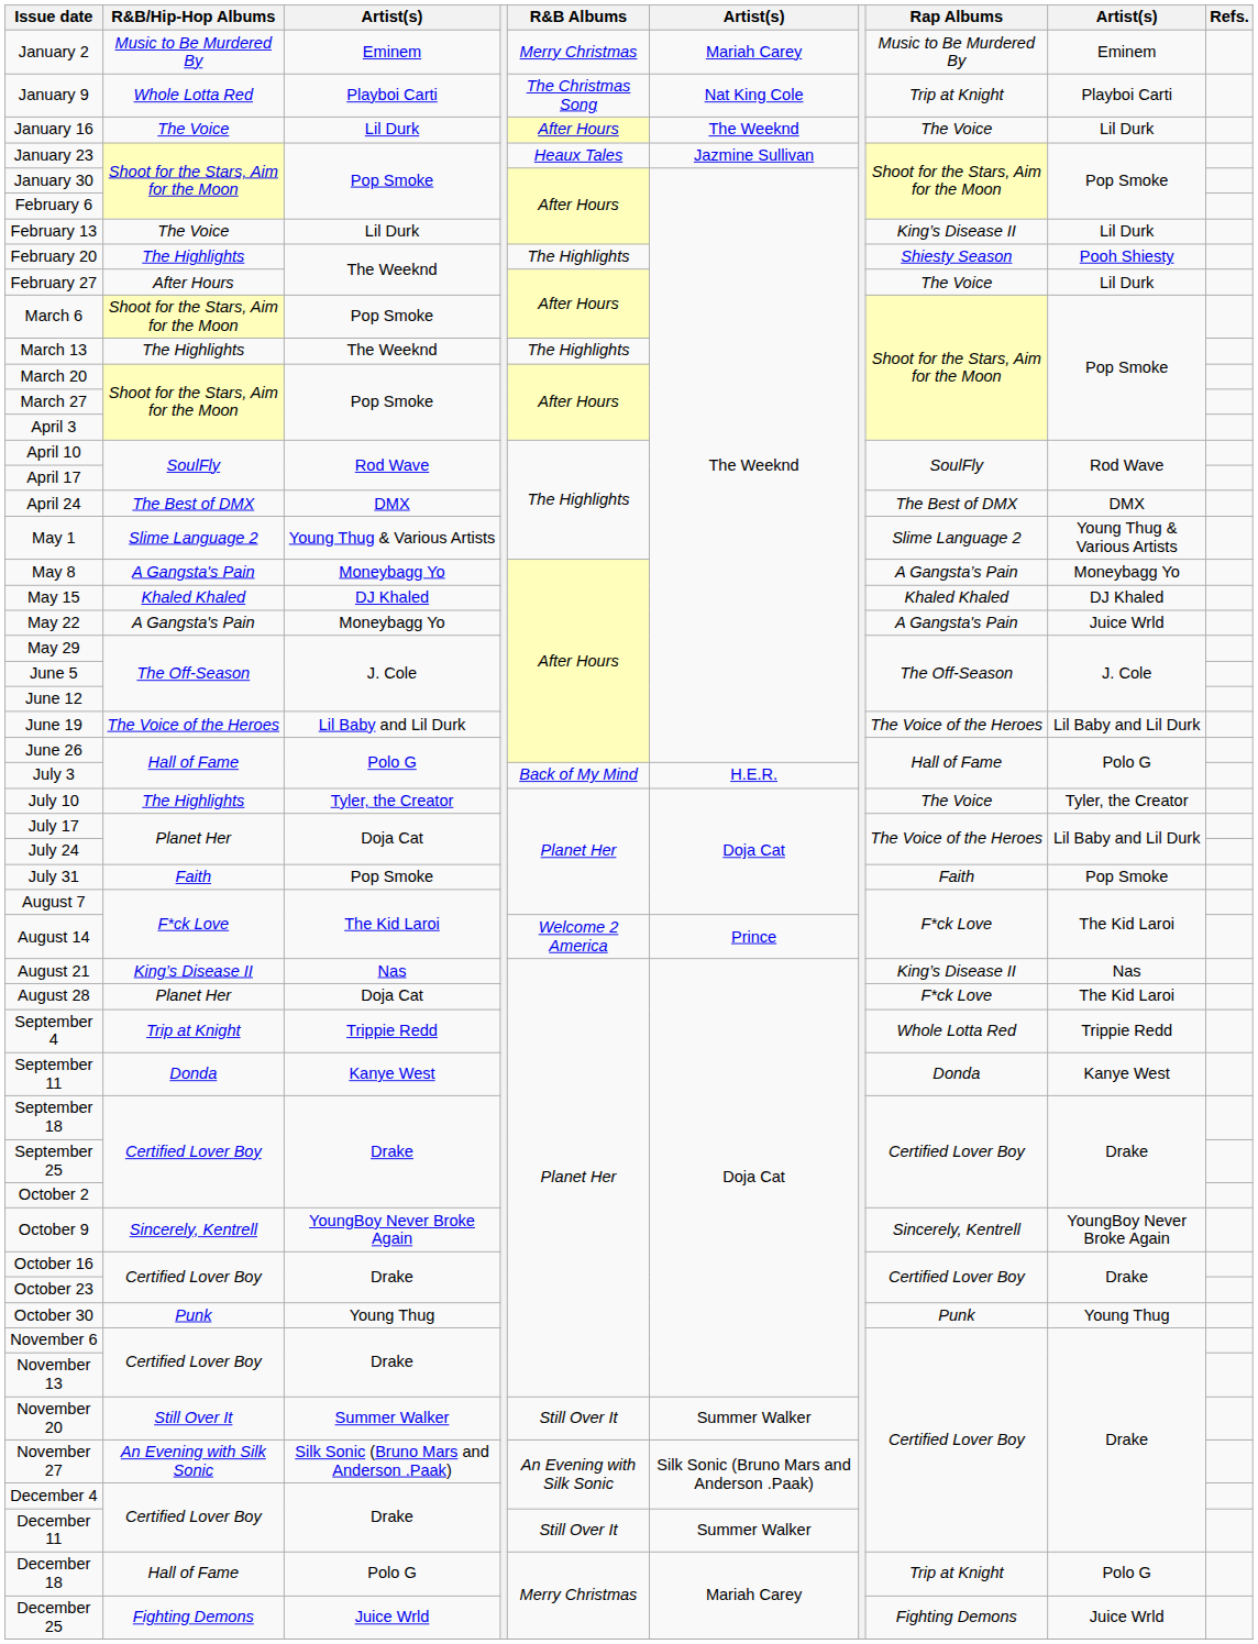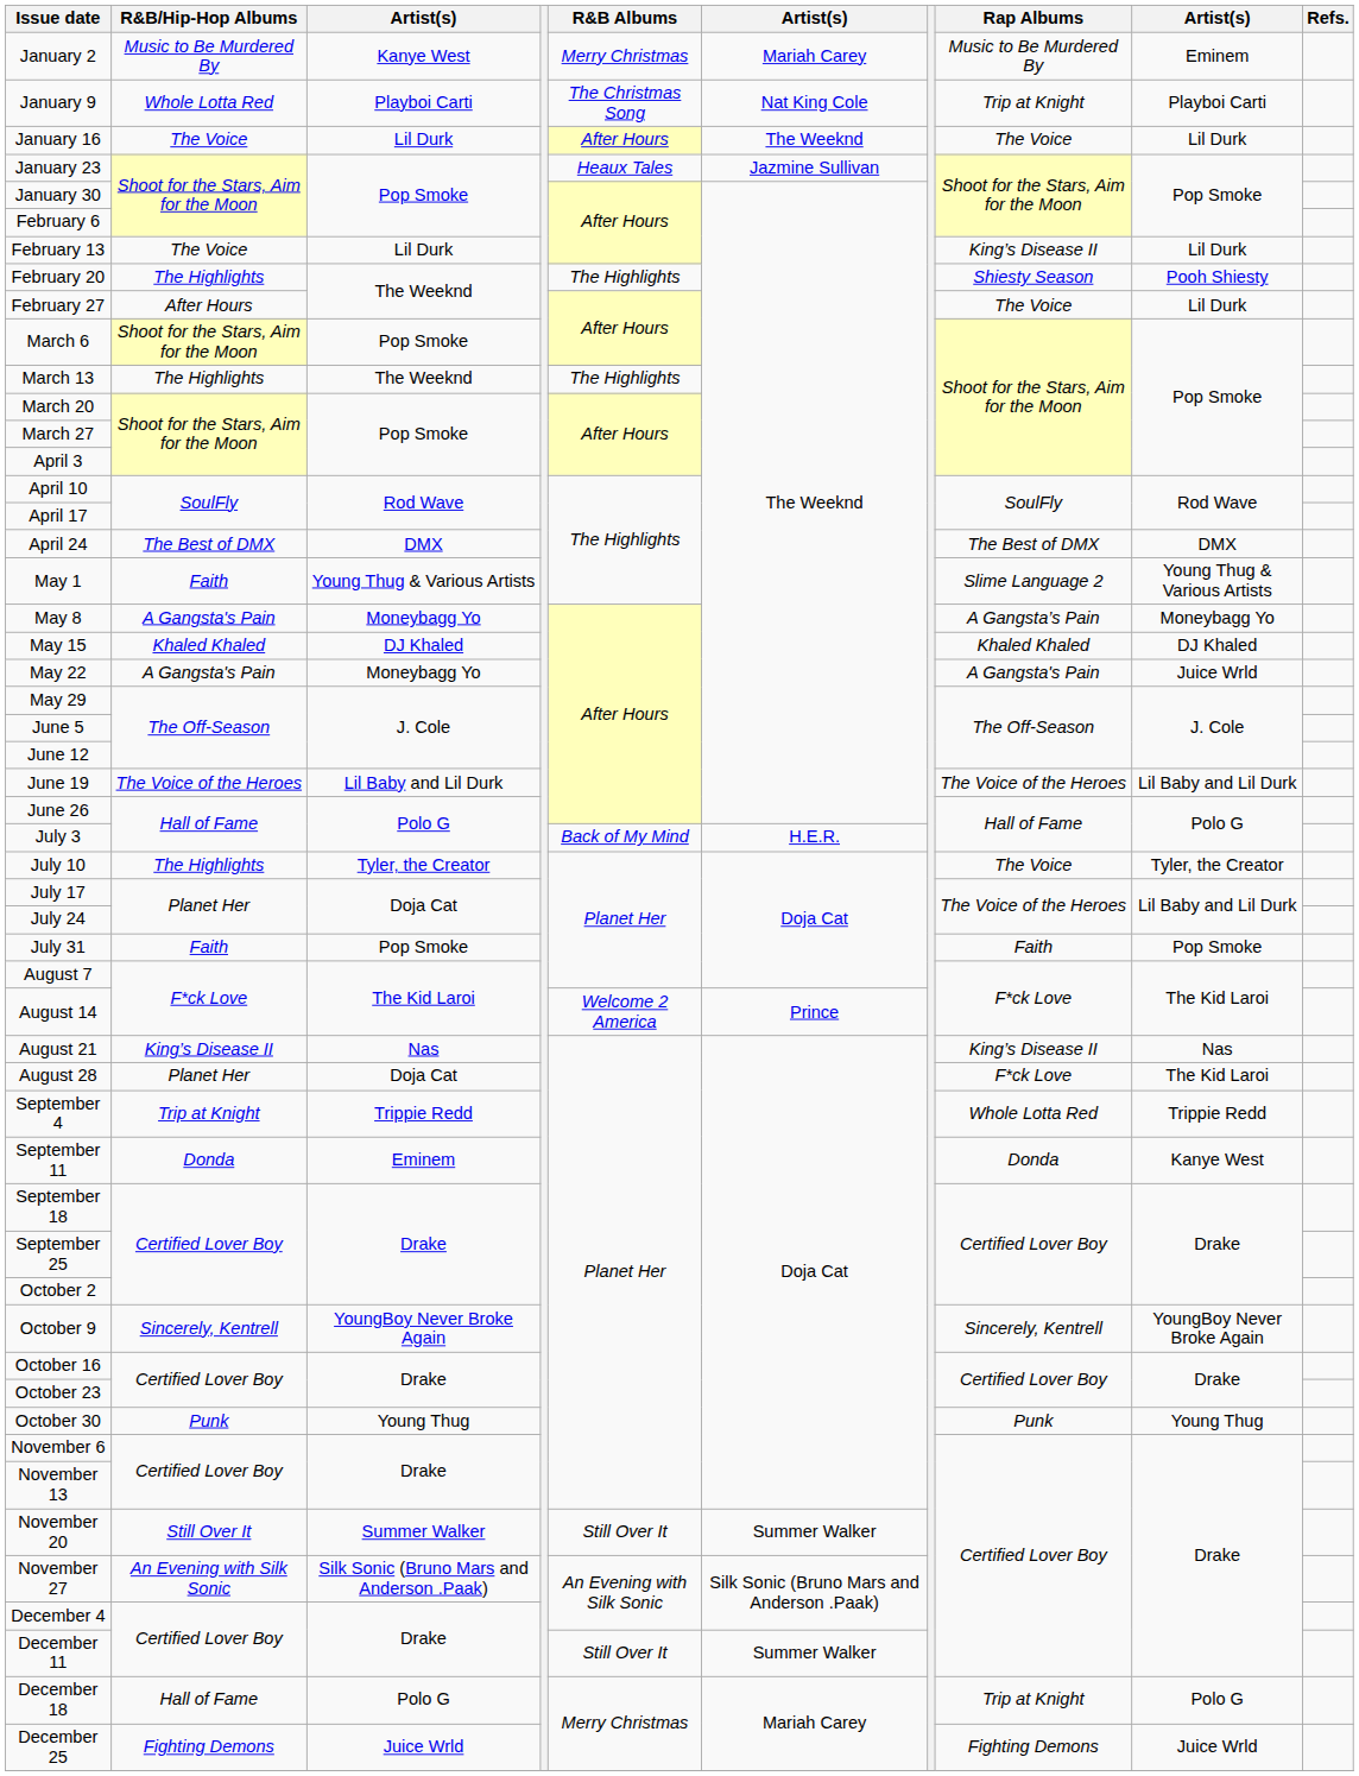 <table class="wikitable plainrowheaders" style="text-align:center;">
 <tr>
 <th>Issue date</th>
 <th>R&B/Hip-Hop Albums</th>
 <th>Artist(s)</th>
 <th rowspan="53"></th>
 <th>R&B Albums</th>
 <th>Artist(s)</th>
 <th rowspan="53"></th>
 <th>Rap Albums</th>
 <th>Artist(s)</th>
 <th>Refs.</th>
 </tr>
 <tr>
 <td scope="row">January 2</td>
 <td><em><a href='#'>Music to Be Murdered By</a></em></td>
-<td><a href='#'>Eminem</a></td>
+<td><a href='#'>Kanye West</a></td>
 <td><em><a href='#'>Merry Christmas</a></em></td>
 <td><a href='#'>Mariah Carey</a></td>
 <td><em>Music to Be Murdered By</em></td>
 <td>Eminem</td>
 <td></td>
 </tr>
 <tr>
 <td scope="row">January 9</td>
 <td><em><a href='#'>Whole Lotta Red</a></em></td>
 <td><a href='#'>Playboi Carti</a></td>
 <td><em><a href='#'>The Christmas Song</a></em></td>
 <td><a href='#'>Nat King Cole</a></td>
 <td><em>Trip at Knight</em></td>
 <td>Playboi Carti</td>
 <td></td>
 </tr>
 <tr>
 <td scope="row">January 16</td>
 <td><em><a href='#'>The Voice</a></em></td>
 <td><a href='#'>Lil Durk</a></td>
 <td style="background-color:#FFFFBB"><em><a href='#'>After Hours</a></em> </td>
 <td><a href='#'>The Weeknd</a></td>
 <td><em>The Voice</em></td>
 <td>Lil Durk</td>
 <td></td>
 </tr>
 <tr>
 <td scope="row">January 23</td>
 <td style="background-color:#FFFFBB" rowspan="3"><em><a href='#'>Shoot for the Stars, Aim for the Moon</a></em> </td>
 <td rowspan="3"><a href='#'>Pop Smoke</a></td>
 <td><em><a href='#'>Heaux Tales</a></em></td>
 <td><a href='#'>Jazmine Sullivan</a></td>
 <td style="background-color:#FFFFBB" rowspan="3"><em>Shoot for the Stars, Aim for the Moon</em> </td>
 <td rowspan="3">Pop Smoke</td>
 <td></td>
 </tr>
 <tr>
 <td scope="row">January 30</td>
 <td style="background-color:#FFFFBB" rowspan="3"><em>After Hours</em> </td>
 <td rowspan="22">The Weeknd</td>
 <td></td>
 </tr>
 <tr>
 <td>February 6</td>
 <td></td>
 </tr>
 <tr>
 <td>February 13</td>
 <td><em>The Voice</em></td>
 <td>Lil Durk</td>
 <td><em>King’s Disease II</em></td>
 <td>Lil Durk</td>
 <td></td>
 </tr>
 <tr>
 <td>February 20</td>
 <td><em><a href='#'>The Highlights</a></em></td>
 <td rowspan="2">The Weeknd</td>
 <td><em>The Highlights</em></td>
 <td><em><a href='#'>Shiesty Season</a></em></td>
 <td><a href='#'>Pooh Shiesty</a></td>
 <td></td>
 </tr>
 <tr>
 <td>February 27</td>
 <td><em>After Hours</em></td>
 <td style="background-color:#FFFFBB" rowspan="2"><em>After Hours</em> </td>
 <td><em>The Voice</em></td>
 <td>Lil Durk</td>
 <td></td>
 </tr>
 <tr>
 <td>March 6</td>
 <td style="background-color:#FFFFBB"><em>Shoot for the Stars, Aim for the Moon</em> </td>
 <td>Pop Smoke</td>
 <td style="background-color:#FFFFBB" rowspan="5"><em>Shoot for the Stars, Aim for the Moon</em> </td>
 <td rowspan="5">Pop Smoke</td>
 <td></td>
 </tr>
 <tr>
 <td>March 13</td>
 <td><em>The Highlights</em></td>
 <td>The Weeknd</td>
 <td><em>The Highlights</em></td>
 <td></td>
 </tr>
 <tr>
 <td>March 20</td>
 <td style="background-color:#FFFFBB" rowspan="3"><em>Shoot for the Stars, Aim for the Moon</em> </td>
 <td rowspan="3">Pop Smoke</td>
 <td style="background-color:#FFFFBB" rowspan="3"><em>After Hours</em> </td>
 <td></td>
 </tr>
 <tr>
 <td>March 27</td>
 <td></td>
 </tr>
 <tr>
 <td>April 3</td>
 <td></td>
 </tr>
 <tr>
 <td>April 10</td>
 <td rowspan="2"><em><a href='#'>SoulFly</a></em></td>
 <td rowspan="2"><a href='#'>Rod Wave</a></td>
 <td rowspan="4"><em>The Highlights</em></td>
 <td rowspan="2"><em>SoulFly</em></td>
 <td rowspan="2">Rod Wave</td>
 <td></td>
 </tr>
 <tr>
 <td>April 17</td>
 <td></td>
 </tr>
 <tr>
 <td>April 24</td>
 <td><em><a href='#'>The Best of DMX</a></em></td>
 <td><a href='#'>DMX</a></td>
 <td><em>The Best of DMX</em></td>
 <td>DMX</td>
 <td></td>
 </tr>
 <tr>
 <td>May 1</td>
-<td><em><a href='#'>Slime Language 2</a></em></td>
+<td><em><a href='#'>Faith</a></em></td>
 <td><a href='#'>Young Thug</a> & Various Artists</td>
 <td><em>Slime Language 2</em></td>
 <td>Young Thug & Various Artists</td>
 <td></td>
 </tr>
 <tr>
 <td>May 8</td>
 <td><em><a href='#'>A Gangsta's Pain</a></em></td>
 <td><a href='#'>Moneybagg Yo</a></td>
 <td style="background-color:#FFFFBB" rowspan="8"><em>After Hours</em> </td>
 <td><em>A Gangsta’s Pain</em></td>
 <td>Moneybagg Yo</td>
 <td></td>
 </tr>
 <tr>
 <td>May 15</td>
 <td><em><a href='#'>Khaled Khaled</a></em></td>
 <td><a href='#'>DJ Khaled</a></td>
 <td><em>Khaled Khaled</em></td>
 <td>DJ Khaled</td>
 <td></td>
 </tr>
 <tr>
 <td>May 22</td>
 <td><em>A Gangsta's Pain</em></td>
 <td>Moneybagg Yo</td>
 <td><em>A Gangsta's Pain</em></td>
 <td rowspan="1">Juice Wrld</td>
 <td></td>
 </tr>
 <tr>
 <td>May 29</td>
 <td rowspan="3"><em><a href='#'>The Off-Season</a></em></td>
 <td rowspan="3">J. Cole</td>
 <td rowspan="3"><em>The Off-Season</em></td>
 <td rowspan="3">J. Cole</td>
 <td></td>
 </tr>
 <tr>
 <td>June 5</td>
 <td></td>
 </tr>
 <tr>
 <td>June 12</td>
 <td></td>
 </tr>
 <tr>
 <td>June 19</td>
 <td><em><a href='#'>The Voice of the Heroes</a></em></td>
 <td><a href='#'>Lil Baby</a> and Lil Durk</td>
 <td><em>The Voice of the Heroes</em></td>
 <td>Lil Baby and Lil Durk</td>
 <td></td>
 </tr>
 <tr>
 <td>June 26</td>
 <td rowspan=2><em><a href='#'>Hall of Fame</a></em></td>
 <td rowspan=2><a href='#'>Polo G</a></td>
 <td rowspan=2><em>Hall of Fame</em></td>
 <td rowspan=2>Polo G</td>
 <td></td>
 </tr>
 <tr>
 <td>July 3</td>
 <td><em><a href='#'>Back of My Mind</a></em></td>
 <td><a href='#'>H.E.R.</a></td>
 <td></td>
 </tr>
 <tr>
 <td>July 10</td>
 <td><em><a href='#'>The Highlights</a></em></td>
 <td><a href='#'>Tyler, the Creator</a></td>
 <td rowspan="5"><em><a href='#'>Planet Her</a></em></td>
 <td rowspan="5"><a href='#'>Doja Cat</a></td>
 <td><em>The Voice</em></td>
 <td>Tyler, the Creator</td>
 <td></td>
 </tr>
 <tr>
 <td>July 17</td>
 <td rowspan="2"><em>Planet Her</em></td>
 <td rowspan="2">Doja Cat</td>
 <td rowspan="2"><em>The Voice of the Heroes</em></td>
 <td rowspan="2">Lil Baby and Lil Durk</td>
 <td></td>
 </tr>
 <tr>
 <td>July 24</td>
 <td></td>
 </tr>
 <tr>
 <td>July 31</td>
 <td><em><a href='#'>Faith</a></em></td>
 <td>Pop Smoke</td>
 <td><em>Faith</em></td>
 <td>Pop Smoke</td>
 <td></td>
 </tr>
 <tr>
 <td>August 7</td>
 <td rowspan="2"><em><a href='#'>F*ck Love</a></em></td>
 <td rowspan="2"><a href='#'>The Kid Laroi</a></td>
 <td rowspan="2"><em>F*ck Love</em></td>
 <td rowspan="2">The Kid Laroi</td>
 <td></td>
 </tr>
 <tr>
 <td>August 14</td>
 <td><em><a href='#'>Welcome 2 America</a></em></td>
 <td><a href='#'>Prince</a></td>
 <td></td>
 </tr>
 <tr>
 <td>August 21</td>
 <td><em><a href='#'>King’s Disease II</a></em></td>
 <td><a href='#'>Nas</a></td>
 <td rowspan="13"><em>Planet Her</em></td>
 <td rowspan="13">Doja Cat</td>
 <td><em>King’s Disease II</em></td>
 <td>Nas</td>
 <td></td>
 </tr>
 <tr>
 <td>August 28</td>
 <td><em>Planet Her</em></td>
 <td>Doja Cat</td>
 <td><em>F*ck Love</em></td>
 <td>The Kid Laroi</td>
 <td></td>
 </tr>
 <tr>
 <td>September 4</td>
 <td><em><a href='#'>Trip at Knight</a></em></td>
 <td><a href='#'>Trippie Redd</a></td>
 <td><em>Whole Lotta Red</em></td>
 <td>Trippie Redd</td>
 <td></td>
 </tr>
 <tr>
 <td>September 11</td>
 <td><em><a href='#'>Donda</a></em></td>
-<td><a href='#'>Kanye West</a></td>
+<td><a href='#'>Eminem</a></td>
 <td><em>Donda</em></td>
 <td>Kanye West</td>
 <td></td>
 </tr>
 <tr>
 <td>September 18</td>
 <td rowspan="3"><em><a href='#'>Certified Lover Boy</a></em></td>
 <td rowspan="3"><a href='#'>Drake</a></td>
 <td rowspan="3"><em>Certified Lover Boy</em></td>
 <td rowspan="3">Drake</td>
 <td></td>
 </tr>
 <tr>
 <td>September 25</td>
 <td></td>
 </tr>
 <tr>
 <td>October 2</td>
 <td></td>
 </tr>
 <tr>
 <td>October 9</td>
 <td><em><a href='#'>Sincerely, Kentrell</a></em></td>
 <td><a href='#'>YoungBoy Never Broke Again</a></td>
 <td><em>Sincerely, Kentrell</em></td>
 <td>YoungBoy Never Broke Again</td>
 <td></td>
 </tr>
 <tr>
 <td>October 16</td>
 <td rowspan="2"><em>Certified Lover Boy</em></td>
 <td rowspan="2">Drake</td>
 <td rowspan="2"><em>Certified Lover Boy</em></td>
 <td rowspan="2">Drake</td>
 <td></td>
 </tr>
 <tr>
 <td>October 23</td>
 <td></td>
 </tr>
 <tr>
 <td>October 30</td>
 <td rowspan="1"><em><a href='#'>Punk</a></em></td>
 <td rowspan="1">Young Thug</td>
 <td rowspan="1"><em>Punk</em></td>
 <td rowspan="1">Young Thug</td>
 <td></td>
 </tr>
 <tr>
 <td>November 6</td>
 <td rowspan="2"><em>Certified Lover Boy</em></td>
 <td rowspan="2">Drake</td>
 <td rowspan="6"><em>Certified Lover Boy</em></td>
 <td rowspan="6">Drake</td>
 <td></td>
 </tr>
 <tr>
 <td>November 13</td>
 <td></td>
 </tr>
 <tr>
 <td>November 20</td>
 <td><em><a href='#'>Still Over It</a></em></td>
 <td><a href='#'>Summer Walker</a></td>
 <td><em>Still Over It</em></td>
 <td>Summer Walker</td>
 <td></td>
 </tr>
 <tr>
 <td>November 27</td>
 <td><em><a href='#'>An Evening with Silk Sonic</a></em></td>
 <td><a href='#'>Silk Sonic</a> (<a href='#'>Bruno Mars</a> and <a href='#'>Anderson .Paak</a>)</td>
 <td rowspan="2"><em>An Evening with Silk Sonic</em></td>
 <td rowspan="2">Silk Sonic (Bruno Mars and Anderson .Paak)</td>
 <td></td>
 </tr>
 <tr>
 <td>December 4</td>
 <td rowspan="2"><em>Certified Lover Boy</em></td>
 <td rowspan="2">Drake</td>
 <td></td>
 </tr>
 <tr>
 <td>December 11</td>
 <td rowspan="1"><em>Still Over It</em></td>
 <td rowspan="1">Summer Walker</td>
 <td></td>
 </tr>
 <tr>
 <td>December 18</td>
 <td rowspan="1"><em>Hall of Fame</em></td>
 <td rowspan="1">Polo G</td>
 <td rowspan="2"><em>Merry Christmas</em></td>
 <td rowspan="2">Mariah Carey</td>
 <td><em>Trip at Knight</em></td>
 <td rowspan="1">Polo G</td>
 <td></td>
 </tr>
 <tr>
 <td>December 25</td>
 <td rowspan="1"><em><a href='#'>Fighting Demons</a></em></td>
 <td rowspan="1"><a href='#'>Juice Wrld</a></td>
 <td rowspan="1"><em>Fighting Demons</em></td>
 <td rowspan="1">Juice Wrld</td>
 <td></td>
 </tr>
 <tr>
 </tr>
 </table>
